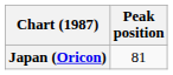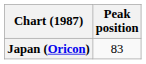 <table class="wikitable plainrowheaders" style="text-align:center">
 <tr>
 <th>Chart (1987)</th>
 <th>Peak<br>position</th>
 </tr>
 <tr>
 <th scope="row">Japan (<a href='#'>Oricon</a>)</th>
-<td>81</td>
+<td>83</td>
 </tr>
 </table>
